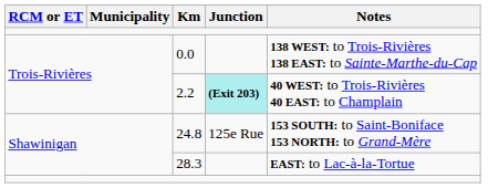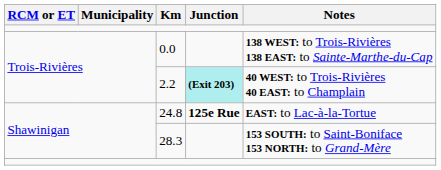 <table class=wikitable>
 <tr>
 <th><a href='#'>RCM</a> or <a href='#'>ET</a></th>
 <th>Municipality</th>
 <th>Km</th>
 <th>Junction</th>
 <th>Notes</th>
 </tr>
 <tr>
 <td colspan="5"></td>
 </tr>
 <tr>
 <td rowspan="2" colspan="2"><a href='#'>Trois-Rivières</a></td>
 <td>0.0</td>
 <td></td>
 <td><small><strong>138 WEST:</strong></small> to <a href='#'>Trois-Rivières</a> <br> <small><strong>138 EAST:</strong></small> to <em><a href='#'>Sainte-Marthe-du-Cap</a></em></td>
 </tr>
 <tr>
 <td>2.2</td>
 <td style="background: paleturquoise;"> <small><strong>(Exit 203)</strong></small></td>
 <td><small><strong>40 WEST:</strong></small> to <a href='#'>Trois-Rivières</a> <br> <small><strong>40 EAST:</strong></small> to <a href='#'>Champlain</a></td>
 </tr>
 <tr>
 <td rowspan="2" colspan="2"><a href='#'>Shawinigan</a></td>
 <td>24.8</td>
-<td>125e Rue</td>
-<td><small><strong>153 SOUTH:</strong></small> to <a href='#'>Saint-Boniface</a> <br> <small><strong>153 NORTH:</strong></small> to <em><a href='#'>Grand-Mère</a></em></td>
+<td><strong>125e Rue</strong></td>
+<td><small><strong>EAST:</strong></small> to <a href='#'>Lac-à-la-Tortue</a></td>
 </tr>
 <tr>
 <td>28.3</td>
 <td></td>
-<td><small><strong>EAST:</strong></small> to <a href='#'>Lac-à-la-Tortue</a></td>
+<td><small><strong>153 SOUTH:</strong></small> to <a href='#'>Saint-Boniface</a> <br> <small><strong>153 NORTH:</strong></small> to <em><a href='#'>Grand-Mère</a></em></td>
 </tr>
 <tr>
 <td colspan="5"></td>
 </tr>
 </table>
